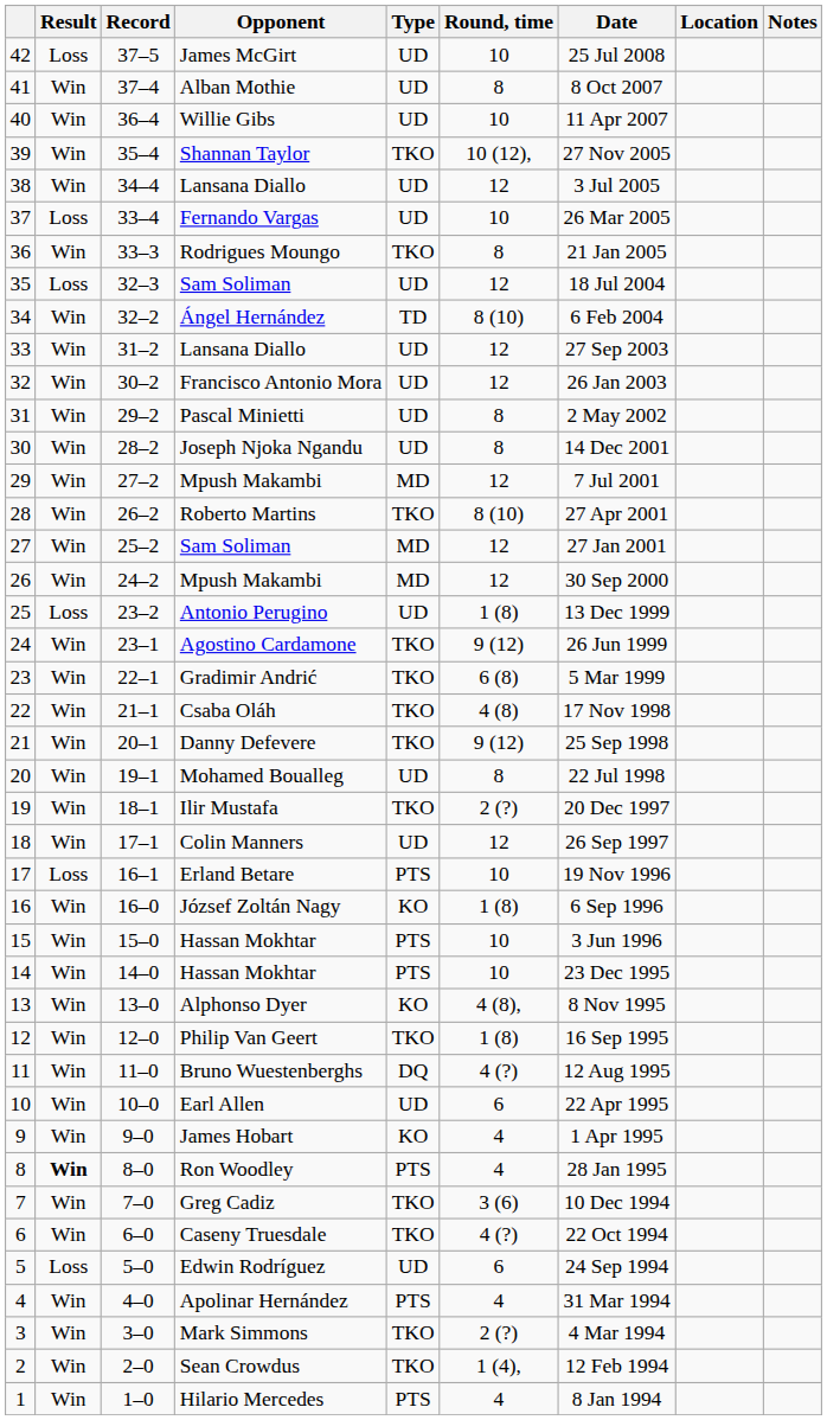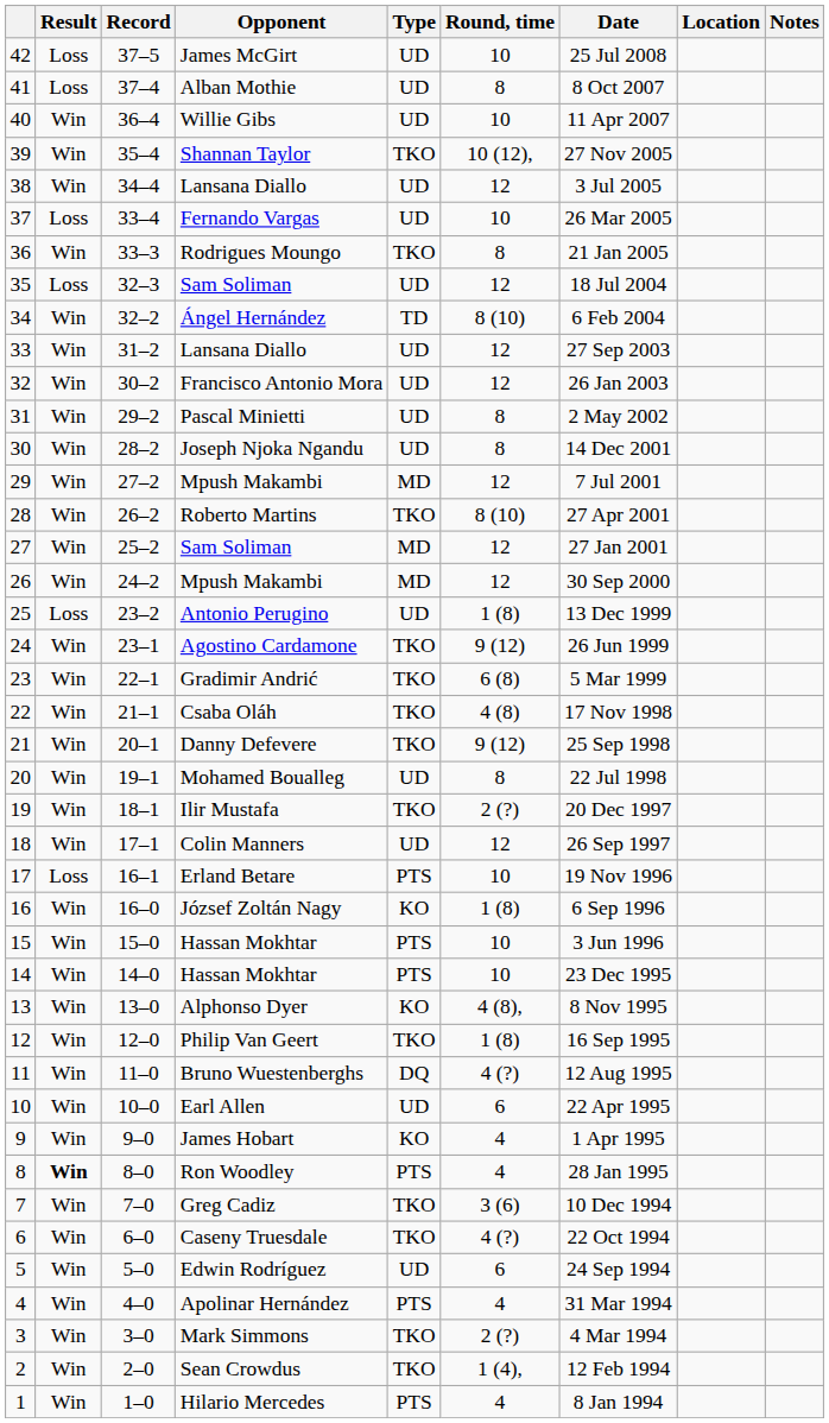 <table class="wikitable" style="text-align:center">
 <tr>
 <th></th>
 <th>Result</th>
 <th>Record</th>
 <th>Opponent</th>
 <th>Type</th>
 <th>Round, time</th>
 <th>Date</th>
 <th>Location</th>
 <th>Notes</th>
 </tr>
 <tr>
 <td>42</td>
 <td>Loss</td>
 <td>37–5</td>
 <td style="text-align:left;"> James McGirt</td>
 <td>UD</td>
 <td>10</td>
 <td>25 Jul 2008</td>
 <td style="text-align:left"> </td>
 <td></td>
 </tr>
 <tr>
 <td>41</td>
-<td>Win</td>
+<td>Loss</td>
 <td>37–4</td>
 <td style="text-align:left;"> Alban Mothie</td>
 <td>UD</td>
 <td>8</td>
 <td>8 Oct 2007</td>
 <td style="text-align:left"> </td>
 <td></td>
 </tr>
 <tr>
 <td>40</td>
 <td>Win</td>
 <td>36–4</td>
 <td style="text-align:left;"> Willie Gibs</td>
 <td>UD</td>
 <td>10</td>
 <td>11 Apr 2007</td>
 <td style="text-align:left"> </td>
 <td></td>
 </tr>
 <tr>
 <td>39</td>
 <td>Win</td>
 <td>35–4</td>
 <td style="text-align:left;"> <a href='#'>Shannan Taylor</a></td>
 <td>TKO</td>
 <td>10 (12), </td>
 <td>27 Nov 2005</td>
 <td style="text-align:left"> </td>
 <td style="text-align:left"></td>
 </tr>
 <tr>
 <td>38</td>
 <td>Win</td>
 <td>34–4</td>
 <td style="text-align:left;"> Lansana Diallo</td>
 <td>UD</td>
 <td>12</td>
 <td>3 Jul 2005</td>
 <td style="text-align:left"> </td>
 <td style="text-align:left"></td>
 </tr>
 <tr>
 <td>37</td>
 <td>Loss</td>
 <td>33–4</td>
 <td style="text-align:left;"> <a href='#'>Fernando Vargas</a></td>
 <td>UD</td>
 <td>10</td>
 <td>26 Mar 2005</td>
 <td style="text-align:left"> </td>
 <td></td>
 </tr>
 <tr>
 <td>36</td>
 <td>Win</td>
 <td>33–3</td>
 <td style="text-align:left;"> Rodrigues Moungo</td>
 <td>TKO</td>
 <td>8</td>
 <td>21 Jan 2005</td>
 <td style="text-align:left"> </td>
 <td style="text-align:left"></td>
 </tr>
 <tr>
 <td>35</td>
 <td>Loss</td>
 <td>32–3</td>
 <td style="text-align:left;"> <a href='#'>Sam Soliman</a></td>
 <td>UD</td>
 <td>12</td>
 <td>18 Jul 2004</td>
 <td style="text-align:left"> </td>
 <td></td>
 </tr>
 <tr>
 <td>34</td>
 <td>Win</td>
 <td>32–2</td>
 <td style="text-align:left;"> <a href='#'>Ángel Hernández</a></td>
 <td>TD</td>
 <td>8 (10)</td>
 <td>6 Feb 2004</td>
 <td style="text-align:left"> </td>
 <td style="text-align:left"></td>
 </tr>
 <tr>
 <td>33</td>
 <td>Win</td>
 <td>31–2</td>
 <td style="text-align:left;"> Lansana Diallo</td>
 <td>UD</td>
 <td>12</td>
 <td>27 Sep 2003</td>
 <td style="text-align:left"> </td>
 <td style="text-align:left"></td>
 </tr>
 <tr>
 <td>32</td>
 <td>Win</td>
 <td>30–2</td>
 <td style="text-align:left;"> Francisco Antonio Mora</td>
 <td>UD</td>
 <td>12</td>
 <td>26 Jan 2003</td>
 <td style="text-align:left"> </td>
 <td style="text-align:left"></td>
 </tr>
 <tr>
 <td>31</td>
 <td>Win</td>
 <td>29–2</td>
 <td style="text-align:left;"> Pascal Minietti</td>
 <td>UD</td>
 <td>8</td>
 <td>2 May 2002</td>
 <td style="text-align:left"> </td>
 <td></td>
 </tr>
 <tr>
 <td>30</td>
 <td>Win</td>
 <td>28–2</td>
 <td style="text-align:left;"> Joseph Njoka Ngandu</td>
 <td>UD</td>
 <td>8</td>
 <td>14 Dec 2001</td>
 <td style="text-align:left"> </td>
 <td></td>
 </tr>
 <tr>
 <td>29</td>
 <td>Win</td>
 <td>27–2</td>
 <td style="text-align:left;"> Mpush Makambi</td>
 <td>MD</td>
 <td>12</td>
 <td>7 Jul 2001</td>
 <td style="text-align:left"> </td>
 <td style="text-align:left"></td>
 </tr>
 <tr>
 <td>28</td>
 <td>Win</td>
 <td>26–2</td>
 <td style="text-align:left;"> Roberto Martins</td>
 <td>TKO</td>
 <td>8 (10)</td>
 <td>27 Apr 2001</td>
 <td style="text-align:left"> </td>
 <td></td>
 </tr>
 <tr>
 <td>27</td>
 <td>Win</td>
 <td>25–2</td>
 <td style="text-align:left;"> <a href='#'>Sam Soliman</a></td>
 <td>MD</td>
 <td>12</td>
 <td>27 Jan 2001</td>
 <td style="text-align:left"> </td>
 <td style="text-align:left"></td>
 </tr>
 <tr>
 <td>26</td>
 <td>Win</td>
 <td>24–2</td>
 <td style="text-align:left;"> Mpush Makambi</td>
 <td>MD</td>
 <td>12</td>
 <td>30 Sep 2000</td>
 <td style="text-align:left"> </td>
 <td style="text-align:left"></td>
 </tr>
 <tr>
 <td>25</td>
 <td>Loss</td>
 <td>23–2</td>
 <td style="text-align:left;"> <a href='#'>Antonio Perugino</a></td>
 <td>UD</td>
 <td>1 (8)</td>
 <td>13 Dec 1999</td>
 <td style="text-align:left"> </td>
 <td style="text-align:left"></td>
 </tr>
 <tr>
 <td>24</td>
 <td>Win</td>
 <td>23–1</td>
 <td style="text-align:left;"> <a href='#'>Agostino Cardamone</a></td>
 <td>TKO</td>
 <td>9 (12)</td>
 <td>26 Jun 1999</td>
 <td style="text-align:left"> </td>
 <td style="text-align:left"></td>
 </tr>
 <tr>
 <td>23</td>
 <td>Win</td>
 <td>22–1</td>
 <td style="text-align:left;"> Gradimir Andrić</td>
 <td>TKO</td>
 <td>6 (8)</td>
 <td>5 Mar 1999</td>
 <td style="text-align:left"> </td>
 <td></td>
 </tr>
 <tr>
 <td>22</td>
 <td>Win</td>
 <td>21–1</td>
 <td style="text-align:left;"> Csaba Oláh</td>
 <td>TKO</td>
 <td>4 (8)</td>
 <td>17 Nov 1998</td>
 <td style="text-align:left"> </td>
 <td></td>
 </tr>
 <tr>
 <td>21</td>
 <td>Win</td>
 <td>20–1</td>
 <td style="text-align:left;"> Danny Defevere</td>
 <td>TKO</td>
 <td>9 (12)</td>
 <td>25 Sep 1998</td>
 <td style="text-align:left"> </td>
 <td style="text-align:left"></td>
 </tr>
 <tr>
 <td>20</td>
 <td>Win</td>
 <td>19–1</td>
 <td style="text-align:left;"> Mohamed Boualleg</td>
 <td>UD</td>
 <td>8</td>
 <td>22 Jul 1998</td>
 <td style="text-align:left"> </td>
 <td></td>
 </tr>
 <tr>
 <td>19</td>
 <td>Win</td>
 <td>18–1</td>
 <td style="text-align:left;"> Ilir Mustafa</td>
 <td>TKO</td>
 <td>2 (?)</td>
 <td>20 Dec 1997</td>
 <td style="text-align:left"> </td>
 <td></td>
 </tr>
 <tr>
 <td>18</td>
 <td>Win</td>
 <td>17–1</td>
 <td style="text-align:left;"> Colin Manners</td>
 <td>UD</td>
 <td>12</td>
 <td>26 Sep 1997</td>
 <td style="text-align:left"> </td>
 <td></td>
 </tr>
 <tr>
 <td>17</td>
 <td>Loss</td>
 <td>16–1</td>
 <td style="text-align:left;"> Erland Betare</td>
 <td>PTS</td>
 <td>10</td>
 <td>19 Nov 1996</td>
 <td style="text-align:left"> </td>
 <td></td>
 </tr>
 <tr>
 <td>16</td>
 <td>Win</td>
 <td>16–0</td>
 <td style="text-align:left;"> József Zoltán Nagy</td>
 <td>KO</td>
 <td>1 (8)</td>
 <td>6 Sep 1996</td>
 <td style="text-align:left"> </td>
 <td></td>
 </tr>
 <tr>
 <td>15</td>
 <td>Win</td>
 <td>15–0</td>
 <td style="text-align:left;"> Hassan Mokhtar</td>
 <td>PTS</td>
 <td>10</td>
 <td>3 Jun 1996</td>
 <td style="text-align:left"> </td>
 <td style="text-align:left"></td>
 </tr>
 <tr>
 <td>14</td>
 <td>Win</td>
 <td>14–0</td>
 <td style="text-align:left;"> Hassan Mokhtar</td>
 <td>PTS</td>
 <td>10</td>
 <td>23 Dec 1995</td>
 <td style="text-align:left"> </td>
 <td style="text-align:left"></td>
 </tr>
 <tr>
 <td>13</td>
 <td>Win</td>
 <td>13–0</td>
 <td style="text-align:left;"> Alphonso Dyer</td>
 <td>KO</td>
 <td>4 (8), </td>
 <td>8 Nov 1995</td>
 <td style="text-align:left"> </td>
 <td></td>
 </tr>
 <tr>
 <td>12</td>
 <td>Win</td>
 <td>12–0</td>
 <td style="text-align:left;"> Philip Van Geert</td>
 <td>TKO</td>
 <td>1 (8)</td>
 <td>16 Sep 1995</td>
 <td style="text-align:left"> </td>
 <td></td>
 </tr>
 <tr>
 <td>11</td>
 <td>Win</td>
 <td>11–0</td>
 <td style="text-align:left;"> Bruno Wuestenberghs</td>
 <td>DQ</td>
 <td>4 (?)</td>
 <td>12 Aug 1995</td>
 <td style="text-align:left"> </td>
 <td></td>
 </tr>
 <tr>
 <td>10</td>
 <td>Win</td>
 <td>10–0</td>
 <td style="text-align:left;"> Earl Allen</td>
 <td>UD</td>
 <td>6</td>
 <td>22 Apr 1995</td>
 <td style="text-align:left"> </td>
 <td></td>
 </tr>
 <tr>
 <td>9</td>
 <td>Win</td>
 <td>9–0</td>
 <td style="text-align:left;"> James Hobart</td>
 <td>KO</td>
 <td>4</td>
 <td>1 Apr 1995</td>
 <td style="text-align:left"> </td>
 <td></td>
 </tr>
 <tr>
 <td>8</td>
 <td><strong>Win</strong></td>
 <td>8–0</td>
 <td style="text-align:left;"> Ron Woodley</td>
 <td>PTS</td>
 <td>4</td>
 <td>28 Jan 1995</td>
 <td style="text-align:left"> </td>
 <td></td>
 </tr>
 <tr>
 <td>7</td>
 <td>Win</td>
 <td>7–0</td>
 <td style="text-align:left;"> Greg Cadiz</td>
 <td>TKO</td>
 <td>3 (6)</td>
 <td>10 Dec 1994</td>
 <td style="text-align:left"> </td>
 <td></td>
 </tr>
 <tr>
 <td>6</td>
 <td>Win</td>
 <td>6–0</td>
 <td style="text-align:left;"> Caseny Truesdale</td>
 <td>TKO</td>
 <td>4 (?)</td>
 <td>22 Oct 1994</td>
 <td style="text-align:left"> </td>
 <td></td>
 </tr>
 <tr>
 <td>5</td>
-<td>Loss</td>
+<td>Win</td>
 <td>5–0</td>
 <td style="text-align:left;"> Edwin Rodríguez</td>
 <td>UD</td>
 <td>6</td>
 <td>24 Sep 1994</td>
 <td style="text-align:left"> </td>
 <td></td>
 </tr>
 <tr>
 <td>4</td>
 <td>Win</td>
 <td>4–0</td>
 <td style="text-align:left;"> Apolinar Hernández</td>
 <td>PTS</td>
 <td>4</td>
 <td>31 Mar 1994</td>
 <td style="text-align:left"> </td>
 <td></td>
 </tr>
 <tr>
 <td>3</td>
 <td>Win</td>
 <td>3–0</td>
 <td style="text-align:left;"> Mark Simmons</td>
 <td>TKO</td>
 <td>2 (?)</td>
 <td>4 Mar 1994</td>
 <td style="text-align:left"> </td>
 <td></td>
 </tr>
 <tr>
 <td>2</td>
 <td>Win</td>
 <td>2–0</td>
 <td style="text-align:left;"> Sean Crowdus</td>
 <td>TKO</td>
 <td>1 (4), </td>
 <td>12 Feb 1994</td>
 <td style="text-align:left"> </td>
 <td></td>
 </tr>
 <tr>
 <td>1</td>
 <td>Win</td>
 <td>1–0</td>
 <td style="text-align:left;"> Hilario Mercedes</td>
 <td>PTS</td>
 <td>4</td>
 <td>8 Jan 1994</td>
 <td style="text-align:left"> </td>
 <td></td>
 </tr>
 </table>
